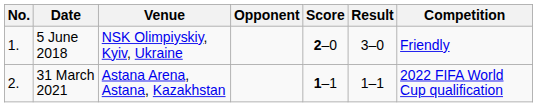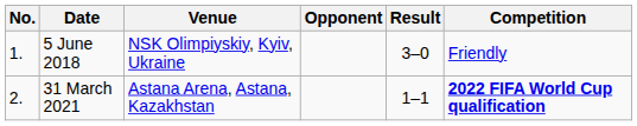 <table class="wikitable" style="font-size:100%;">
 <tr>
 <th>No.</th>
 <th>Date</th>
 <th>Venue</th>
 <th>Opponent</th>
-<th>Score</th>
 <th>Result</th>
 <th>Competition</th>
 </tr>
 <tr>
 <td>1.</td>
 <td>5 June 2018</td>
 <td><a href='#'>NSK Olimpiyskiy</a>, <a href='#'>Kyiv</a>, <a href='#'>Ukraine</a></td>
 <td></td>
-<td align=center><strong>2</strong>–0</td>
 <td align=center>3–0</td>
 <td><a href='#'>Friendly</a></td>
 </tr>
 <tr>
 <td>2.</td>
 <td>31 March 2021</td>
 <td><a href='#'>Astana Arena</a>, <a href='#'>Astana</a>, <a href='#'>Kazakhstan</a></td>
 <td></td>
-<td align=center><strong>1</strong>–1</td>
 <td align=center>1–1</td>
-<td><a href='#'>2022 FIFA World Cup qualification</a></td>
+<td><strong><a href='#'>2022 FIFA World Cup qualification</a></strong></td>
 </tr>
 </table>
